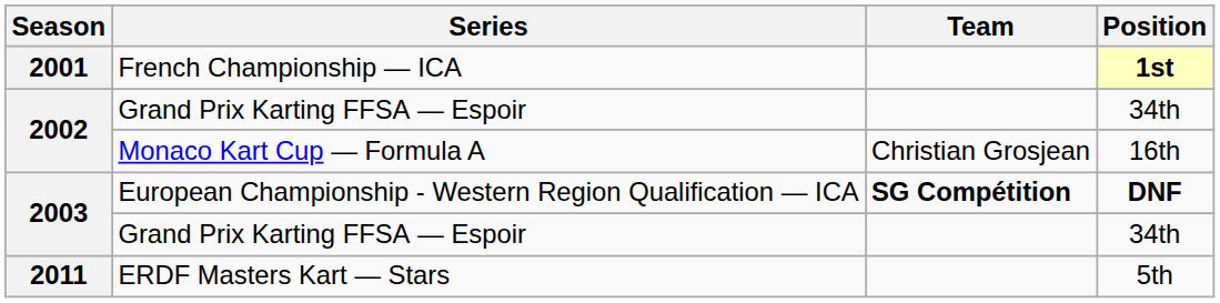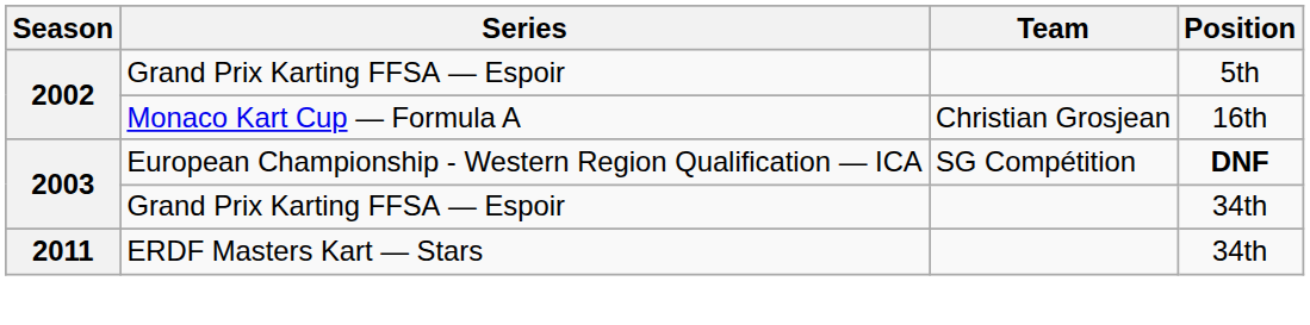 <table class="wikitable" style="font-size: 85%; text-align:center">
 <tr>
 <th>Season</th>
 <th>Series</th>
 <th>Team</th>
 <th>Position</th>
 </tr>
 <tr>
-<th>2001</th>
-<td align="left">French Championship — ICA</td>
-<td align="left"></td>
-<td style="background:#FFFFBF;"><strong>1st</strong></td>
-</tr>
-<tr>
 <th rowspan="2">2002</th>
 <td align="left">Grand Prix Karting FFSA — Espoir</td>
 <td align="left"></td>
-<td>34th</td>
+<td>5th</td>
 </tr>
 <tr>
 <td align="left"><a href='#'>Monaco Kart Cup</a> — Formula A</td>
 <td align="left">Christian Grosjean</td>
 <td>16th</td>
 </tr>
 <tr>
 <th rowspan="2">2003</th>
 <td align="left">European Championship - Western Region Qualification — ICA</td>
-<td align="left"><strong>SG Compétition</strong></td>
+<td align="left">SG Compétition</td>
 <td><strong>DNF</strong></td>
 </tr>
 <tr>
 <td align="left">Grand Prix Karting FFSA — Espoir</td>
 <td></td>
 <td>34th</td>
 </tr>
 <tr>
 <th>2011</th>
 <td align="left">ERDF Masters Kart — Stars</td>
 <td align="left"></td>
-<td>5th</td>
+<td>34th</td>
 </tr>
 </table>
